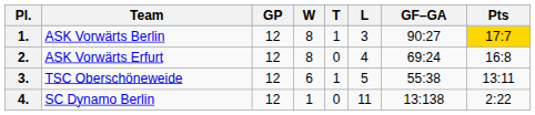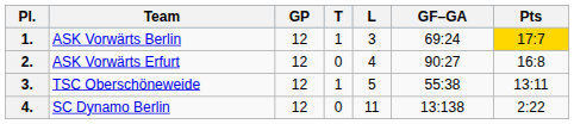 <table class="wikitable" width="50%">
 <tr bgcolor="#5DB0FA">
 <th>Pl.</th>
 <th>Team</th>
 <th>GP</th>
-<th>W</th>
 <th>T</th>
 <th>L</th>
 <th>GF–GA</th>
 <th>Pts</th>
 </tr>
 <tr align="center">
 <th>1.</th>
 <td align="left" width="40%"><a href='#'>ASK Vorwärts Berlin</a></td>
 <td>12</td>
-<td>8</td>
 <td>1</td>
 <td>3</td>
-<td>90:27</td>
+<td>69:24</td>
 <td style="background: gold;">17:7</td>
 </tr>
 <tr align="center">
 <th>2.</th>
 <td align="left" width="40%"><a href='#'>ASK Vorwärts Erfurt</a></td>
 <td>12</td>
-<td>8</td>
 <td>0</td>
 <td>4</td>
-<td>69:24</td>
+<td>90:27</td>
 <td>16:8</td>
 </tr>
 <tr align="center">
 <th>3.</th>
 <td align="left" width="40%"><a href='#'>TSC Oberschöneweide</a></td>
 <td>12</td>
-<td>6</td>
 <td>1</td>
 <td>5</td>
 <td>55:38</td>
 <td>13:11</td>
 </tr>
 <tr align="center">
 <th>4.</th>
 <td align="left" width="40%"><a href='#'>SC Dynamo Berlin</a></td>
 <td>12</td>
-<td>1</td>
 <td>0</td>
 <td>11</td>
 <td>13:138</td>
 <td align="center">2:22</td>
 </tr>
 </table>
